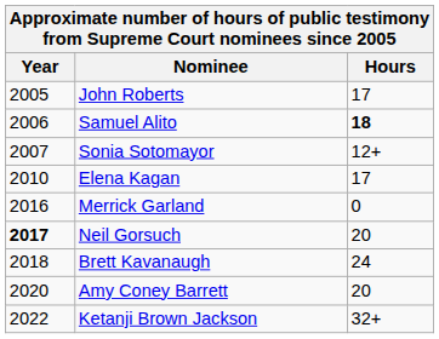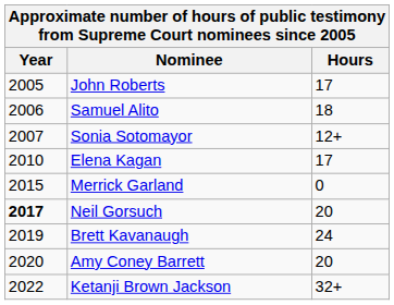 <table class="wikitable">
 <tr>
 <th colspan="3">Approximate number of hours of public testimony<br>from Supreme Court nominees since 2005</th>
 </tr>
 <tr>
 <th>Year</th>
 <th>Nominee</th>
 <th> Hours</th>
 </tr>
 <tr>
 <td>2005</td>
 <td><a href='#'>John Roberts</a> </td>
 <td>17</td>
 </tr>
 <tr>
 <td>2006</td>
 <td><a href='#'>Samuel Alito</a></td>
-<td><strong>18</strong></td>
+<td>18</td>
 </tr>
 <tr>
 <td>2007</td>
 <td><a href='#'>Sonia Sotomayor</a></td>
 <td>12+</td>
 </tr>
 <tr>
 <td>2010</td>
 <td><a href='#'>Elena Kagan</a></td>
 <td>17</td>
 </tr>
 <tr>
-<td>2016</td>
+<td>2015</td>
 <td><a href='#'>Merrick Garland</a> </td>
 <td>0</td>
 </tr>
 <tr>
 <td><strong>2017</strong></td>
 <td><a href='#'>Neil Gorsuch</a></td>
 <td>20</td>
 </tr>
 <tr>
-<td>2018</td>
+<td>2019</td>
 <td><a href='#'>Brett Kavanaugh</a></td>
 <td>24</td>
 </tr>
 <tr>
 <td>2020</td>
 <td><a href='#'>Amy Coney Barrett</a></td>
 <td>20</td>
 </tr>
 <tr>
 <td>2022</td>
 <td><a href='#'>Ketanji Brown Jackson</a></td>
 <td>32+</td>
 </tr>
 </table>
